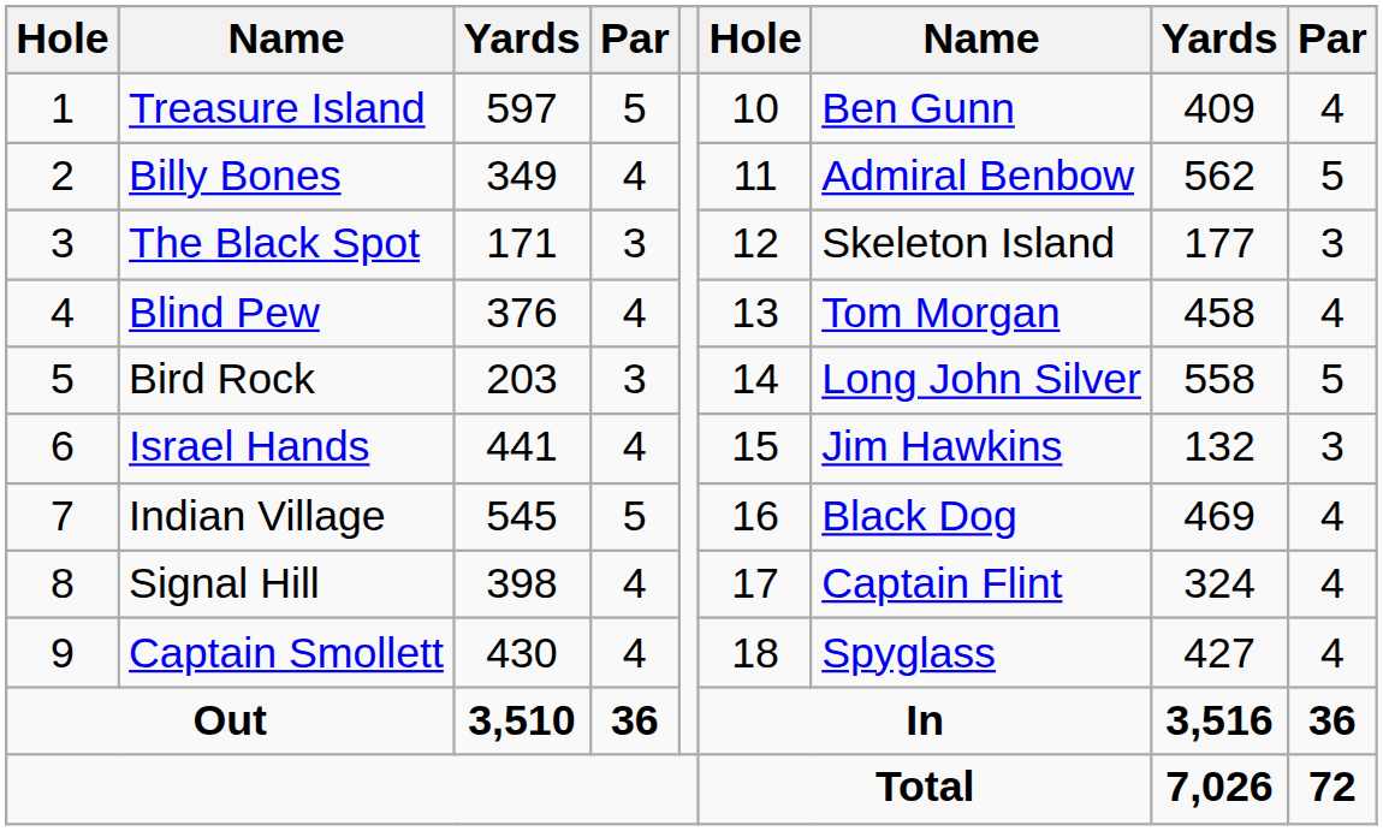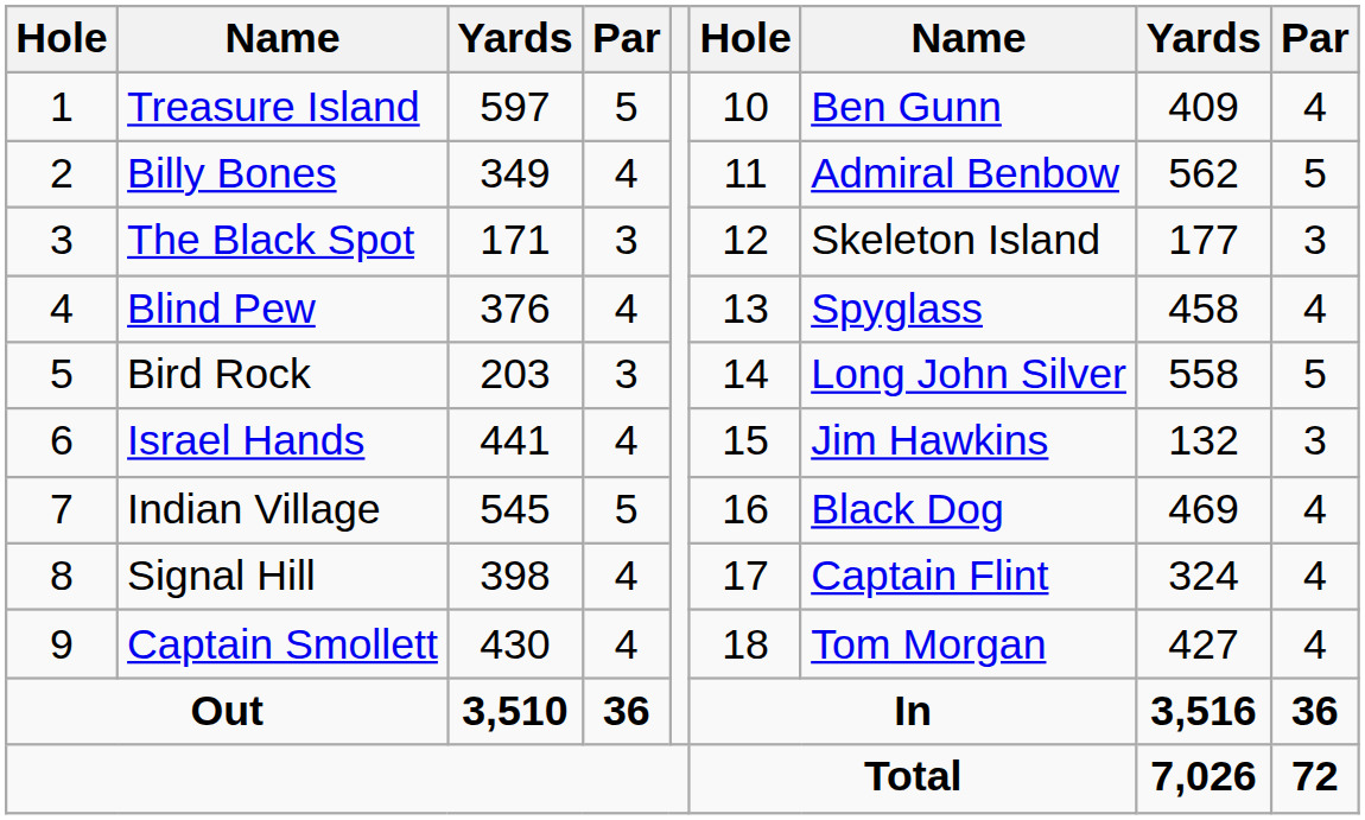 <table class=wikitable>
 <tr>
 <th>Hole</th>
 <th>Name</th>
 <th>Yards</th>
 <th>Par</th>
 <th></th>
 <th>Hole</th>
 <th>Name</th>
 <th>Yards</th>
 <th>Par</th>
 </tr>
 <tr>
 <td align=center>1</td>
 <td><a href='#'>Treasure Island</a></td>
 <td align=center>597</td>
 <td align=center>5</td>
 <td rowspan=10></td>
 <td align=center>10</td>
 <td><a href='#'>Ben Gunn</a></td>
 <td align=center>409</td>
 <td align=center>4</td>
 </tr>
 <tr>
 <td align=center>2</td>
 <td><a href='#'>Billy Bones</a></td>
 <td align=center>349</td>
 <td align=center>4</td>
 <td align=center>11</td>
 <td><a href='#'>Admiral Benbow</a></td>
 <td align=center>562</td>
 <td align=center>5</td>
 </tr>
 <tr>
 <td align=center>3</td>
 <td><a href='#'>The Black Spot</a></td>
 <td align=center>171</td>
 <td align=center>3</td>
 <td align=center>12</td>
 <td>Skeleton Island</td>
 <td align=center>177</td>
 <td align=center>3</td>
 </tr>
 <tr>
 <td align=center>4</td>
 <td><a href='#'>Blind Pew</a></td>
 <td align=center>376</td>
 <td align=center>4</td>
 <td align=center>13</td>
-<td><a href='#'>Tom Morgan</a></td>
+<td><a href='#'>Spyglass</a></td>
 <td align=center>458</td>
 <td align=center>4</td>
 </tr>
 <tr>
 <td align=center>5</td>
 <td>Bird Rock</td>
 <td align=center>203</td>
 <td align=center>3</td>
 <td align=center>14</td>
 <td><a href='#'>Long John Silver</a></td>
 <td align=center>558</td>
 <td align=center>5</td>
 </tr>
 <tr>
 <td align=center>6</td>
 <td><a href='#'>Israel Hands</a></td>
 <td align=center>441</td>
 <td align=center>4</td>
 <td align=center>15</td>
 <td><a href='#'>Jim Hawkins</a></td>
 <td align=center>132</td>
 <td align=center>3</td>
 </tr>
 <tr>
 <td align=center>7</td>
 <td>Indian Village</td>
 <td align=center>545</td>
 <td align=center>5</td>
 <td align=center>16</td>
 <td><a href='#'>Black Dog</a></td>
 <td align=center>469</td>
 <td align=center>4</td>
 </tr>
 <tr>
 <td align=center>8</td>
 <td>Signal Hill</td>
 <td align=center>398</td>
 <td align=center>4</td>
 <td align=center>17</td>
 <td><a href='#'>Captain Flint</a></td>
 <td align=center>324</td>
 <td align=center>4</td>
 </tr>
 <tr>
 <td align=center>9</td>
 <td><a href='#'>Captain Smollett</a></td>
 <td align=center>430</td>
 <td align=center>4</td>
 <td align=center>18</td>
-<td><a href='#'>Spyglass</a></td>
+<td><a href='#'>Tom Morgan</a></td>
 <td align=center>427</td>
 <td align=center>4</td>
 </tr>
 <tr>
 <td colspan=2 align=center><strong>Out</strong></td>
 <td align=center><strong>3,510</strong></td>
 <td align=center><strong>36</strong></td>
 <td colspan=2 align=center><strong>In</strong></td>
 <td align=center><strong>3,516</strong></td>
 <td align=center><strong>36</strong></td>
 </tr>
 <tr>
 <td colspan=5></td>
 <td colspan=2 align=center><strong>Total</strong></td>
 <td align=center><strong>7,026</strong></td>
 <td align=center><strong>72</strong></td>
 </tr>
 </table>
